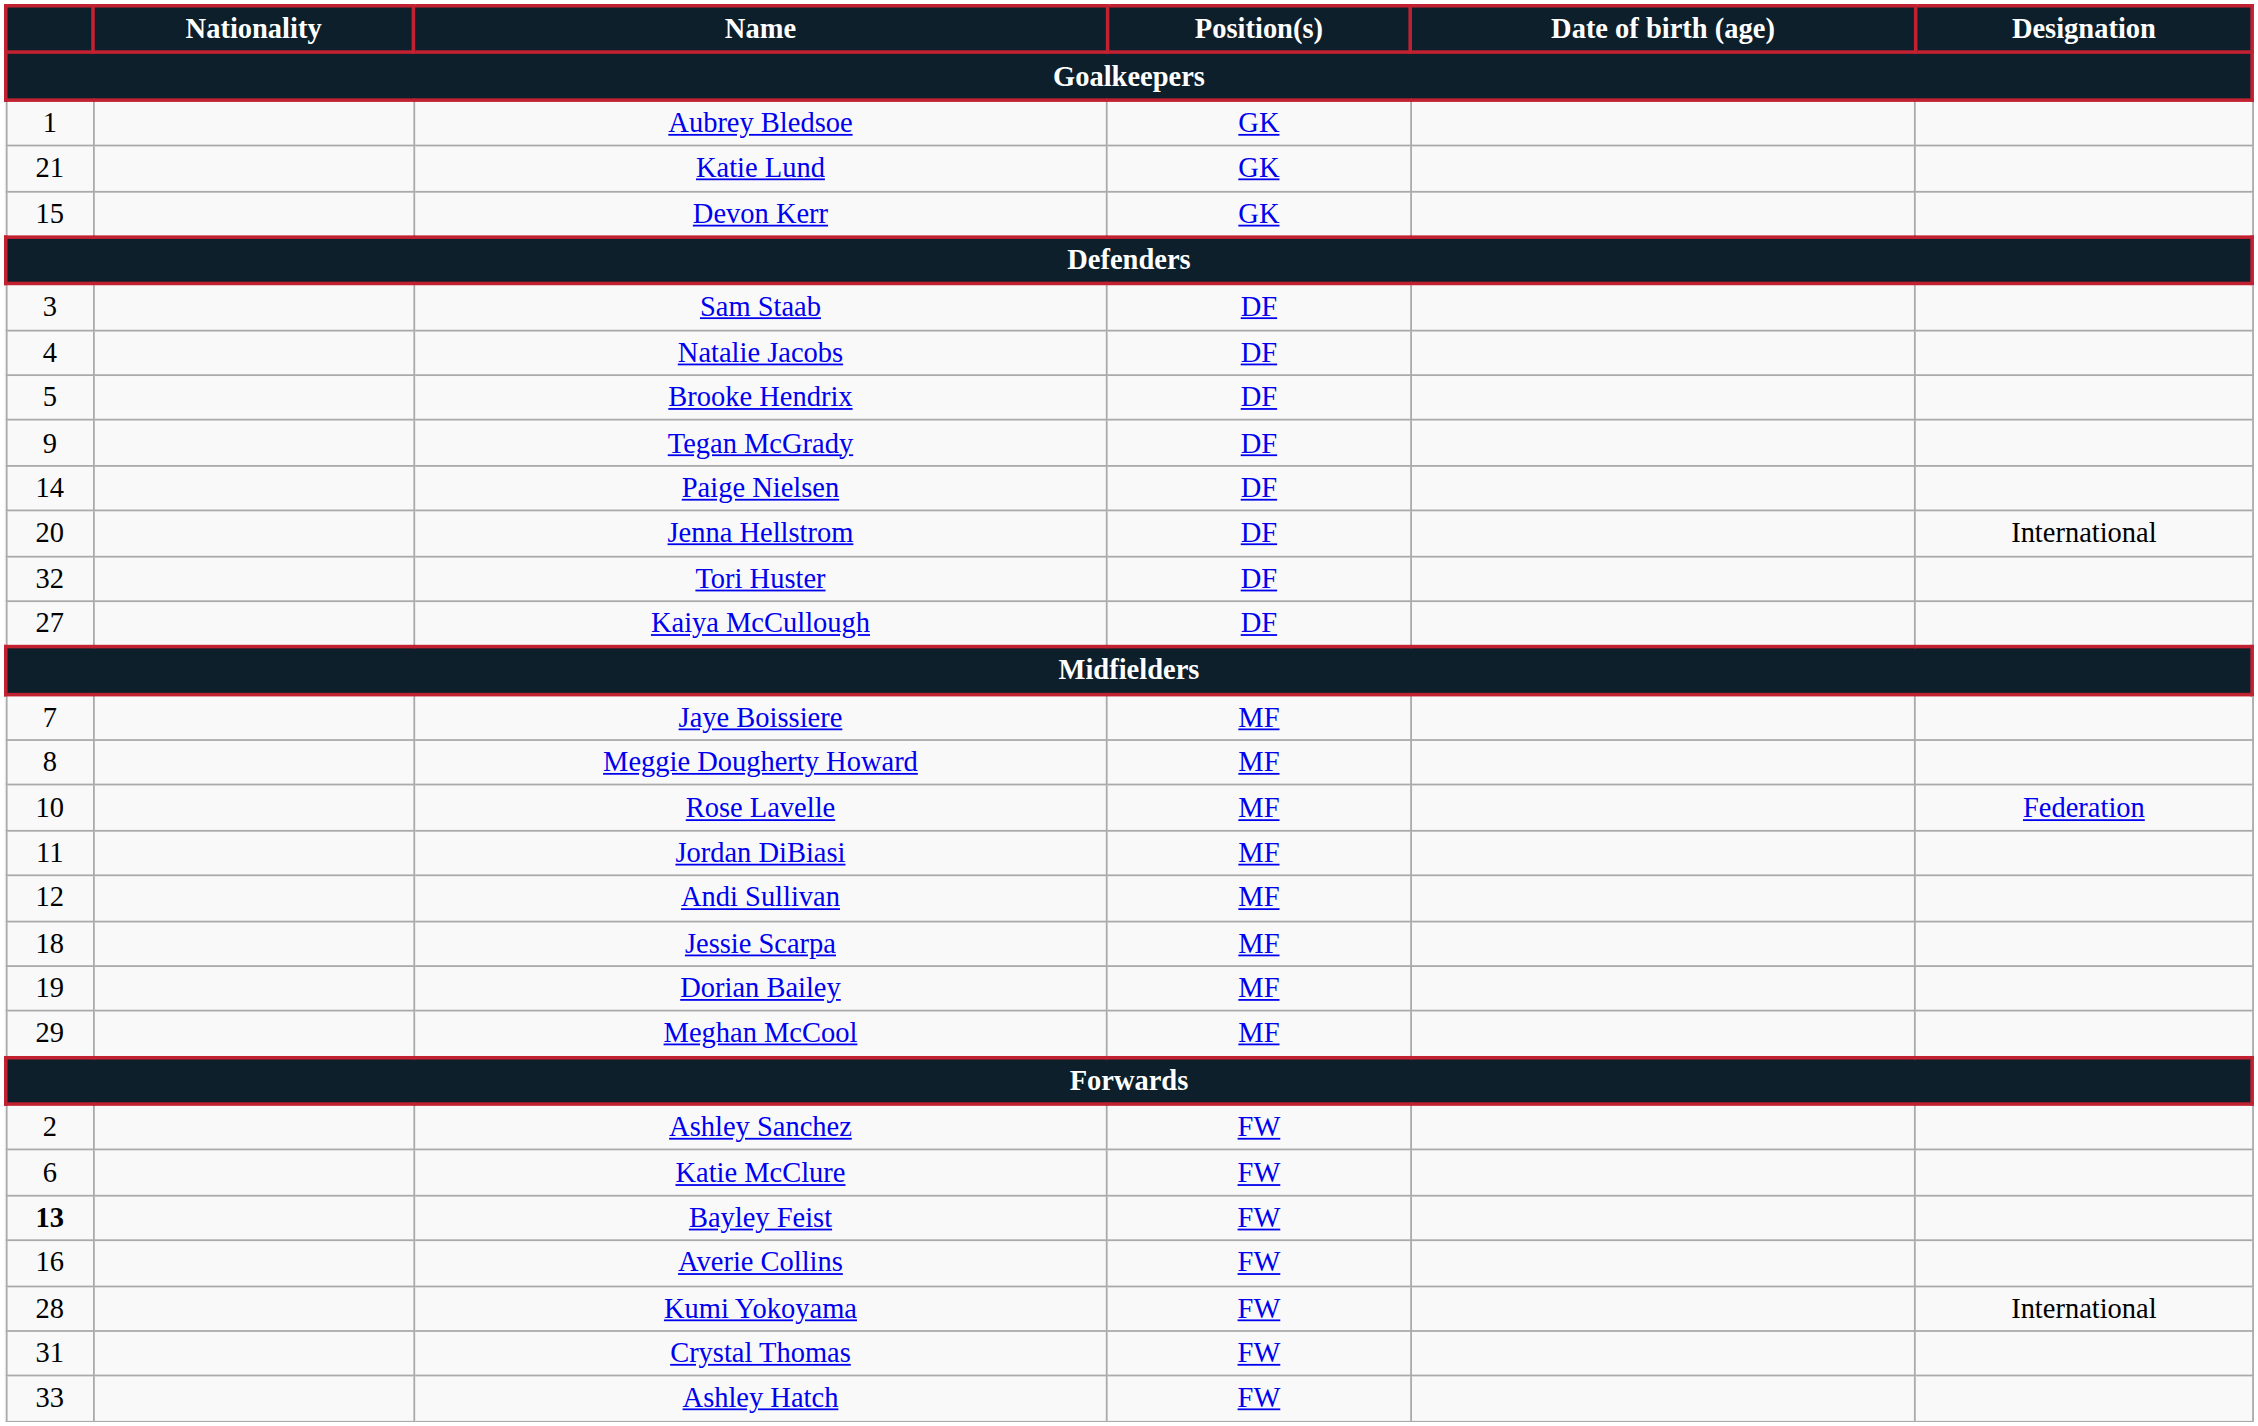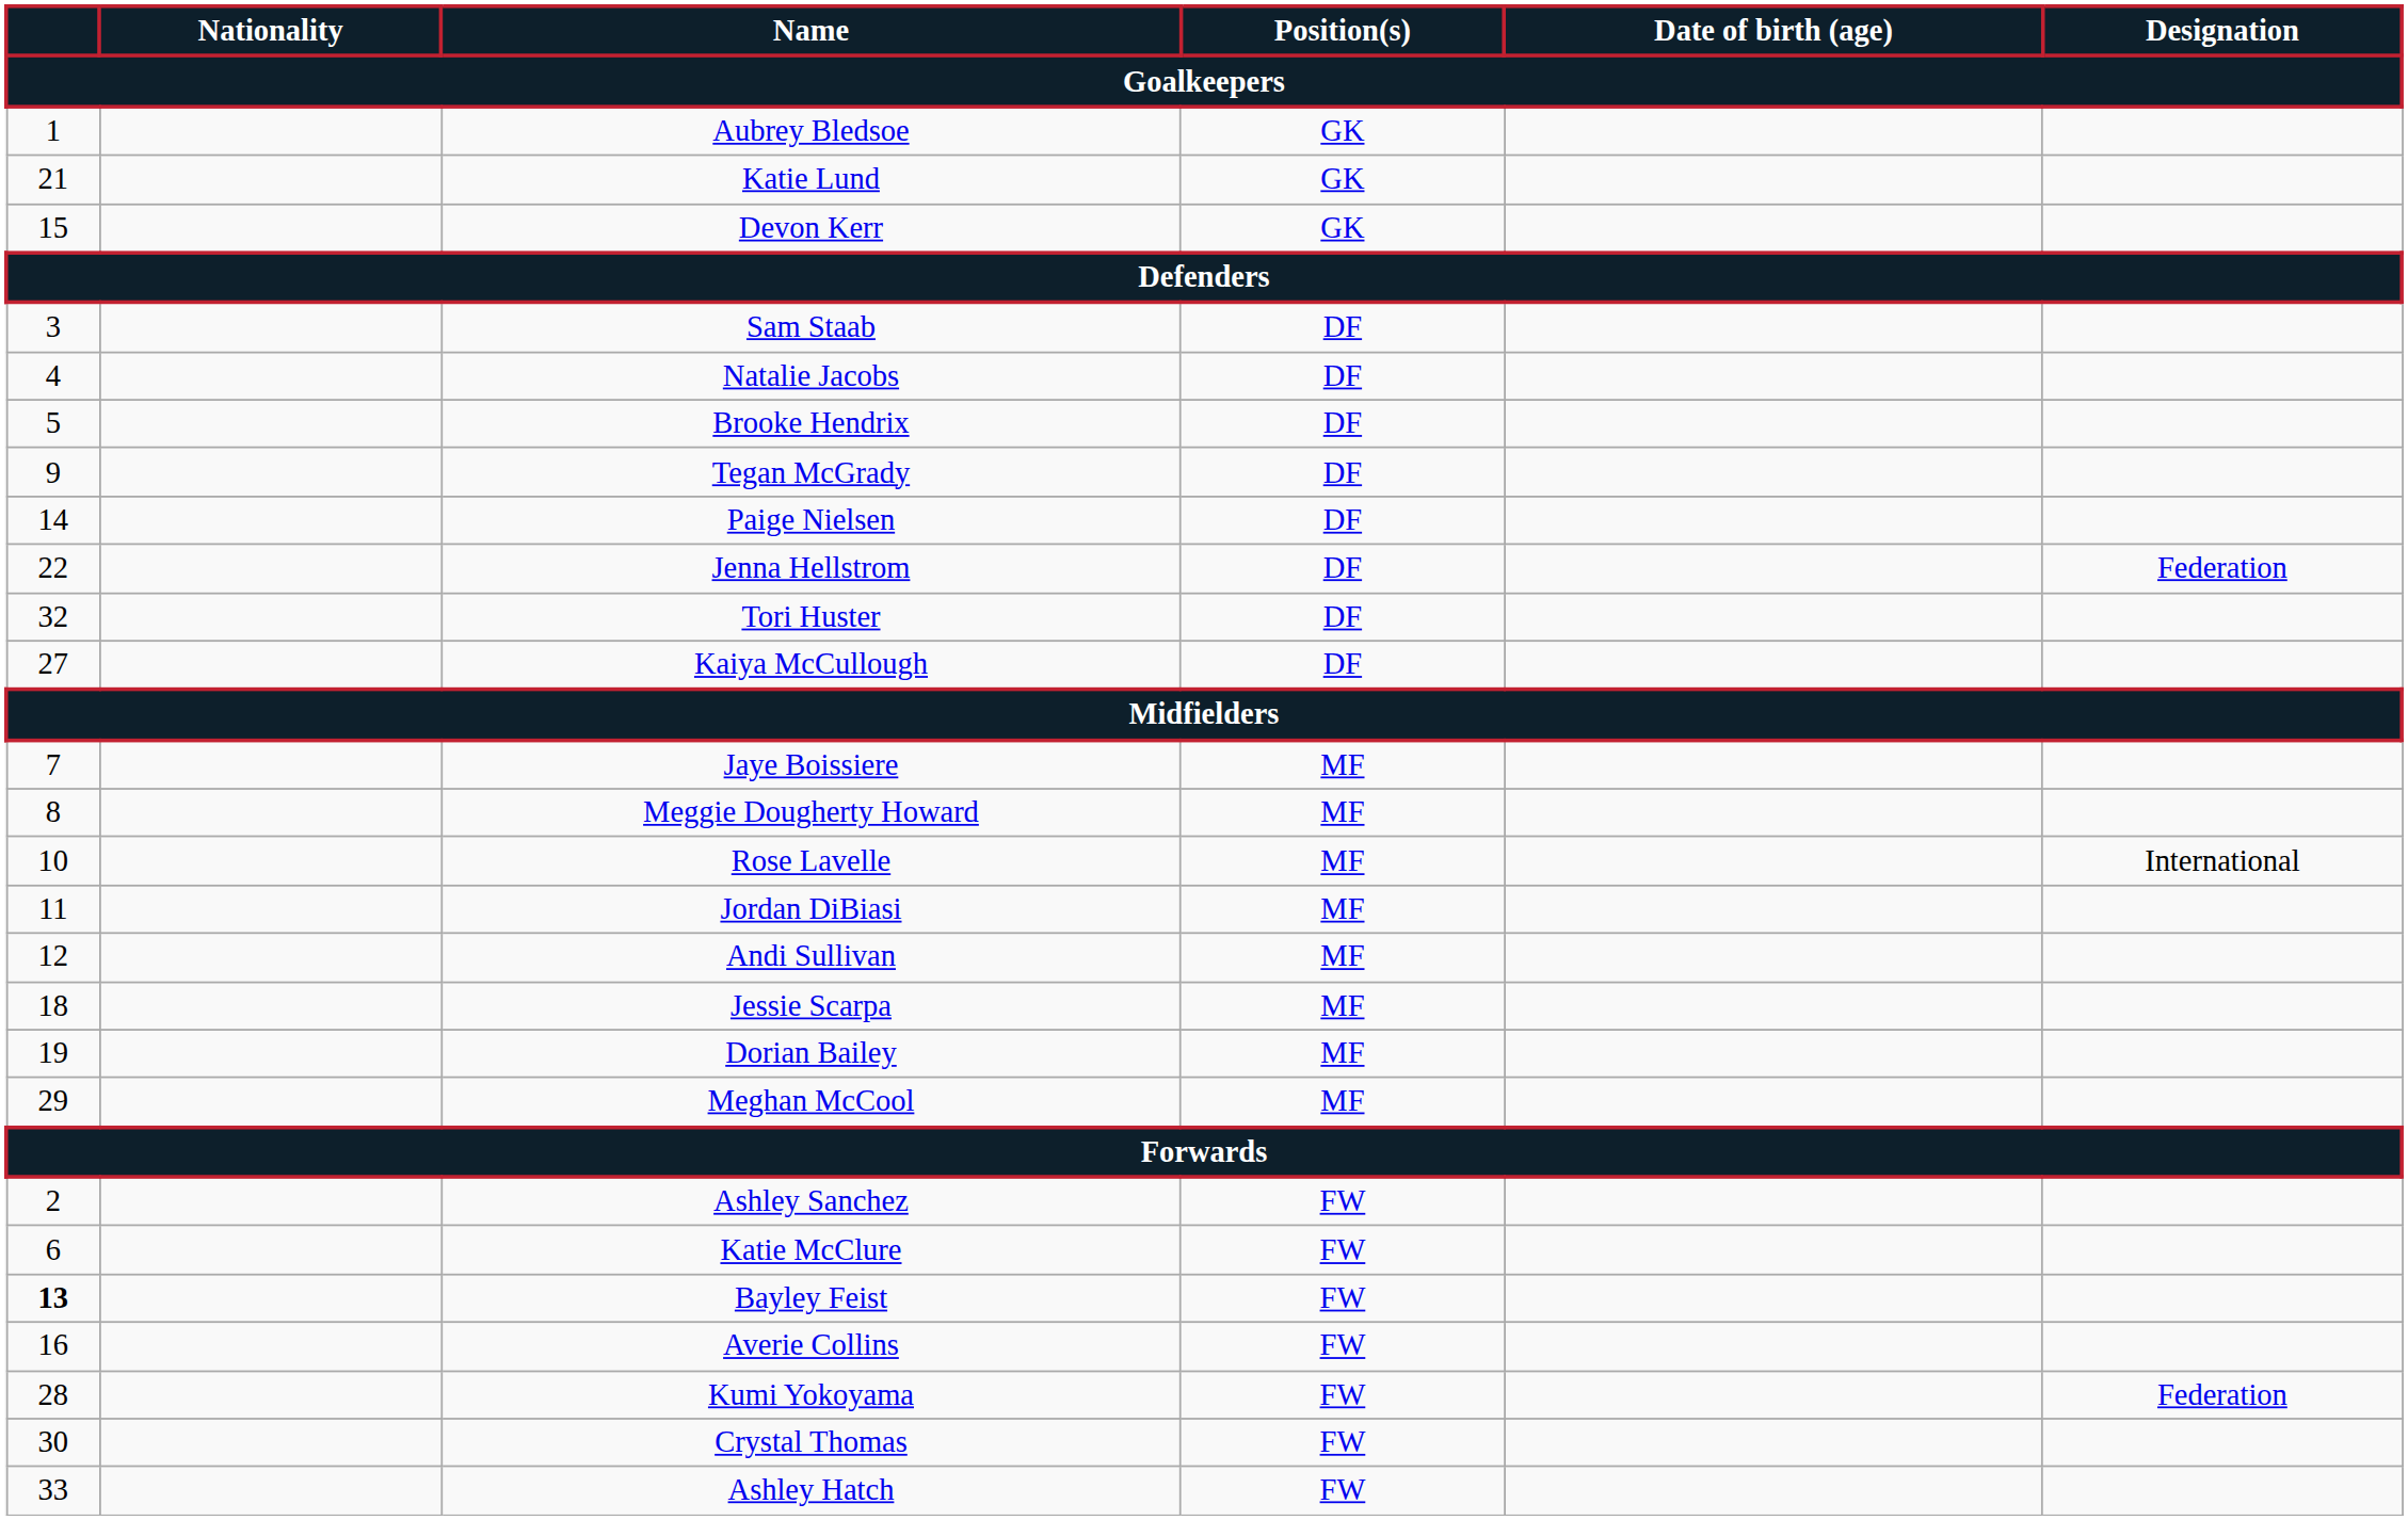 <table class="wikitable" style="text-align:center; font-size:100%; width:100%;">
 <tr>
 <th style="background:#0d1f2b; color:#FFFFFF; border:2px solid #c22131; text-align:center;"></th>
 <th style="background:#0d1f2b; color:#FFFFFF; border:2px solid #c22131; text-align:center;">Nationality</th>
 <th style="background:#0d1f2b; color:#FFFFFF; border:2px solid #c22131; text-align:center;">Name</th>
 <th style="background:#0d1f2b; color:#FFFFFF; border:2px solid #c22131; text-align:center;">Position(s)</th>
 <th style="background:#0d1f2b; color:#FFFFFF; border:2px solid #c22131; text-align:center;">Date of birth (age)</th>
 <th style="background:#0d1f2b; color:#FFFFFF; border:2px solid #c22131; text-align:center;">Designation</th>
 </tr>
 <tr>
 <th colspan="6" style="text-align:center; background:#0d1f2b; color:#FFFFFF; border:2px solid #c22131;">Goalkeepers</th>
 </tr>
 <tr>
 <td>1</td>
 <td></td>
 <td><a href='#'>Aubrey Bledsoe</a></td>
 <td><a href='#'>GK</a></td>
 <td></td>
 <td></td>
 </tr>
 <tr>
 <td>21</td>
 <td></td>
 <td><a href='#'>Katie Lund</a></td>
 <td><a href='#'>GK</a></td>
 <td></td>
 <td></td>
 </tr>
 <tr>
 <td>15</td>
 <td></td>
 <td><a href='#'>Devon Kerr</a></td>
 <td><a href='#'>GK</a></td>
 <td></td>
 <td></td>
 </tr>
 <tr>
 <th colspan="6" style="text-align:center; background:#0d1f2b; color:#FFFFFF; border:2px solid #c22131;">Defenders</th>
 </tr>
 <tr>
 <td>3</td>
 <td></td>
 <td><a href='#'>Sam Staab</a></td>
 <td><a href='#'>DF</a></td>
 <td></td>
 <td></td>
 </tr>
 <tr>
 <td>4</td>
 <td></td>
 <td><a href='#'>Natalie Jacobs</a></td>
 <td><a href='#'>DF</a></td>
 <td></td>
 <td></td>
 </tr>
 <tr>
 <td>5</td>
 <td></td>
 <td><a href='#'>Brooke Hendrix</a></td>
 <td><a href='#'>DF</a></td>
 <td></td>
 <td></td>
 </tr>
 <tr>
 <td>9</td>
 <td></td>
 <td><a href='#'>Tegan McGrady</a></td>
 <td><a href='#'>DF</a></td>
 <td></td>
 <td></td>
 </tr>
 <tr>
 <td>14</td>
 <td></td>
 <td><a href='#'>Paige Nielsen</a></td>
 <td><a href='#'>DF</a></td>
 <td></td>
 <td></td>
 </tr>
 <tr>
-<td>20</td>
+<td>22</td>
 <td></td>
 <td><a href='#'>Jenna Hellstrom</a></td>
 <td><a href='#'>DF</a></td>
 <td></td>
-<td>International</td>
+<td><a href='#'>Federation</a></td>
 </tr>
 <tr>
 <td>32</td>
 <td></td>
 <td><a href='#'>Tori Huster</a></td>
 <td><a href='#'>DF</a></td>
 <td></td>
 <td></td>
 </tr>
 <tr>
 <td>27</td>
 <td></td>
 <td><a href='#'>Kaiya McCullough</a></td>
 <td><a href='#'>DF</a></td>
 <td></td>
 <td></td>
 </tr>
 <tr>
 <th colspan="6" style="text-align:center; background:#0d1f2b; color:#FFFFFF; border:2px solid #c22131;">Midfielders</th>
 </tr>
 <tr>
 <td>7</td>
 <td></td>
 <td><a href='#'>Jaye Boissiere</a></td>
 <td><a href='#'>MF</a></td>
 <td></td>
 <td></td>
 </tr>
 <tr>
 <td>8</td>
 <td></td>
 <td><a href='#'>Meggie Dougherty Howard</a></td>
 <td><a href='#'>MF</a></td>
 <td></td>
 <td></td>
 </tr>
 <tr>
 <td>10</td>
 <td></td>
 <td><a href='#'>Rose Lavelle</a></td>
 <td><a href='#'>MF</a></td>
 <td></td>
-<td><a href='#'>Federation</a></td>
+<td>International</td>
 </tr>
 <tr>
 <td>11</td>
 <td></td>
 <td><a href='#'>Jordan DiBiasi</a></td>
 <td><a href='#'>MF</a></td>
 <td></td>
 <td></td>
 </tr>
 <tr>
 <td>12</td>
 <td></td>
 <td><a href='#'>Andi Sullivan</a></td>
 <td><a href='#'>MF</a></td>
 <td></td>
 <td></td>
 </tr>
 <tr>
 <td>18</td>
 <td></td>
 <td><a href='#'>Jessie Scarpa</a></td>
 <td><a href='#'>MF</a></td>
 <td></td>
 <td></td>
 </tr>
 <tr>
 <td>19</td>
 <td></td>
 <td><a href='#'>Dorian Bailey</a></td>
 <td><a href='#'>MF</a></td>
 <td></td>
 <td></td>
 </tr>
 <tr>
 <td>29</td>
 <td></td>
 <td><a href='#'>Meghan McCool</a></td>
 <td><a href='#'>MF</a></td>
 <td></td>
 <td></td>
 </tr>
 <tr>
 <th colspan="6" style="text-align:center; background:#0d1f2b; color:#FFFFFF; border:2px solid #c22131;">Forwards</th>
 </tr>
 <tr>
 <td>2</td>
 <td></td>
 <td><a href='#'>Ashley Sanchez</a></td>
 <td><a href='#'>FW</a></td>
 <td></td>
 <td></td>
 </tr>
 <tr>
 <td>6</td>
 <td></td>
 <td><a href='#'>Katie McClure</a></td>
 <td><a href='#'>FW</a></td>
 <td></td>
 <td></td>
 </tr>
 <tr>
 <td><strong>13</strong></td>
 <td></td>
 <td><a href='#'>Bayley Feist</a></td>
 <td><a href='#'>FW</a></td>
 <td></td>
 <td></td>
 </tr>
 <tr>
 <td>16</td>
 <td></td>
 <td><a href='#'>Averie Collins</a></td>
 <td><a href='#'>FW</a></td>
 <td></td>
 <td></td>
 </tr>
 <tr>
 <td>28</td>
 <td></td>
 <td><a href='#'>Kumi Yokoyama</a></td>
 <td><a href='#'>FW</a></td>
 <td></td>
-<td>International</td>
+<td><a href='#'>Federation</a></td>
 </tr>
 <tr>
-<td>31</td>
+<td>30</td>
 <td></td>
 <td><a href='#'>Crystal Thomas</a></td>
 <td><a href='#'>FW</a></td>
 <td></td>
 <td></td>
 </tr>
 <tr>
 <td>33</td>
 <td></td>
 <td><a href='#'>Ashley Hatch</a></td>
 <td><a href='#'>FW</a></td>
 <td></td>
 <td></td>
 </tr>
 </table>
